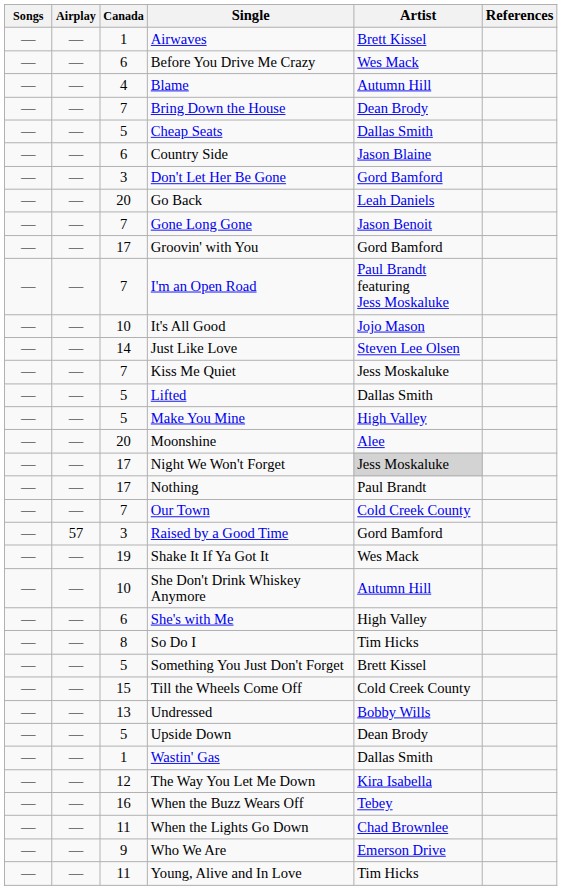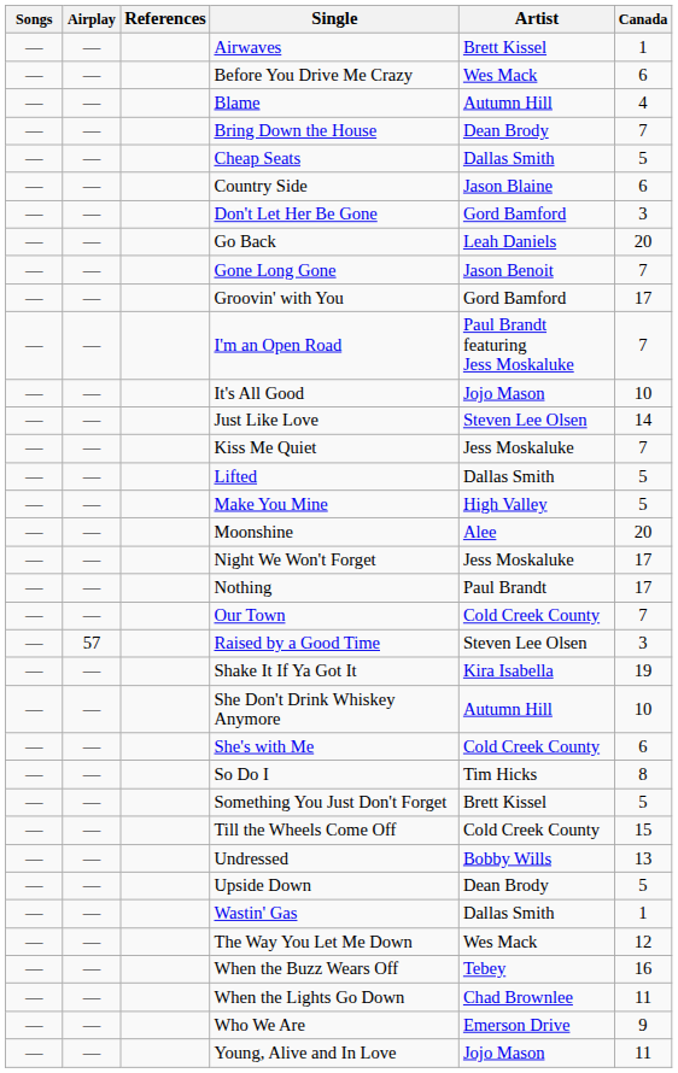 <table class="wikitable sortable">
 <tr>
 <th width=45><small>Songs</small></th>
 <th width=45><small>Airplay</small></th>
-<th width=45><small>Canada</small></th>
+<th width=auto>References</th>
 <th width=auto>Single</th>
 <th width=auto>Artist</th>
-<th width=auto>References</th>
+<th width=45><small>Canada</small></th>
 </tr>
 <tr>
 <td align=center>—</td>
 <td align=center>—</td>
-<td align=center>1</td>
+<td align=center></td>
 <td><a href='#'>Airwaves</a></td>
 <td><a href='#'>Brett Kissel</a></td>
-<td align=center></td>
+<td align=center>1</td>
 </tr>
 <tr>
 <td align=center>—</td>
 <td align=center>—</td>
-<td align=center>6</td>
+<td align=center></td>
 <td>Before You Drive Me Crazy</td>
 <td><a href='#'>Wes Mack</a></td>
-<td align=center></td>
+<td align=center>6</td>
 </tr>
 <tr>
 <td align=center>—</td>
 <td align=center>—</td>
-<td align=center>4</td>
+<td align=center></td>
 <td><a href='#'>Blame</a></td>
 <td><a href='#'>Autumn Hill</a></td>
-<td align=center></td>
+<td align=center>4</td>
 </tr>
 <tr>
 <td align=center>—</td>
 <td align=center>—</td>
-<td align=center>7</td>
+<td align=center></td>
 <td><a href='#'>Bring Down the House</a></td>
 <td><a href='#'>Dean Brody</a></td>
-<td align=center></td>
+<td align=center>7</td>
 </tr>
 <tr>
 <td align=center>—</td>
 <td align=center>—</td>
-<td align=center>5</td>
+<td align=center></td>
 <td><a href='#'>Cheap Seats</a></td>
 <td><a href='#'>Dallas Smith</a></td>
-<td align=center></td>
+<td align=center>5</td>
 </tr>
 <tr>
 <td align=center>—</td>
 <td align=center>—</td>
-<td align=center>6</td>
+<td align=center></td>
 <td>Country Side</td>
 <td><a href='#'>Jason Blaine</a></td>
-<td align=center></td>
+<td align=center>6</td>
 </tr>
 <tr>
 <td align=center>—</td>
 <td align=center>—</td>
-<td align=center>3</td>
+<td align=center></td>
 <td><a href='#'>Don't Let Her Be Gone</a></td>
 <td><a href='#'>Gord Bamford</a></td>
-<td align=center></td>
+<td align=center>3</td>
 </tr>
 <tr>
 <td align=center>—</td>
 <td align=center>—</td>
-<td align=center>20</td>
+<td align=center></td>
 <td>Go Back</td>
 <td><a href='#'>Leah Daniels</a></td>
-<td align=center></td>
+<td align=center>20</td>
 </tr>
 <tr>
 <td align=center>—</td>
 <td align=center>—</td>
-<td align=center>7</td>
+<td align=center></td>
 <td><a href='#'>Gone Long Gone</a></td>
 <td><a href='#'>Jason Benoit</a></td>
-<td align=center></td>
+<td align=center>7</td>
 </tr>
 <tr>
 <td align=center>—</td>
 <td align=center>—</td>
-<td align=center>17</td>
+<td align=center></td>
 <td>Groovin' with You</td>
 <td>Gord Bamford</td>
-<td align=center></td>
+<td align=center>17</td>
 </tr>
 <tr>
 <td align=center>—</td>
 <td align=center>—</td>
-<td align=center>7</td>
+<td align=center></td>
 <td><a href='#'>I'm an Open Road</a></td>
 <td><a href='#'>Paul Brandt</a> featuring<br><a href='#'>Jess Moskaluke</a></td>
-<td align=center></td>
+<td align=center>7</td>
 </tr>
 <tr>
 <td align=center>—</td>
 <td align=center>—</td>
-<td align=center>10</td>
+<td align=center></td>
 <td>It's All Good</td>
 <td><a href='#'>Jojo Mason</a></td>
-<td align=center></td>
+<td align=center>10</td>
 </tr>
 <tr>
 <td align=center>—</td>
 <td align=center>—</td>
-<td align=center>14</td>
+<td align=center></td>
 <td>Just Like Love</td>
 <td><a href='#'>Steven Lee Olsen</a></td>
-<td align=center></td>
+<td align=center>14</td>
 </tr>
 <tr>
 <td align=center>—</td>
 <td align=center>—</td>
-<td align=center>7</td>
+<td align=center></td>
 <td>Kiss Me Quiet</td>
 <td>Jess Moskaluke</td>
-<td align=center></td>
+<td align=center>7</td>
 </tr>
 <tr>
 <td align=center>—</td>
 <td align=center>—</td>
-<td align=center>5</td>
+<td align=center></td>
 <td><a href='#'>Lifted</a></td>
 <td>Dallas Smith</td>
-<td align=center></td>
+<td align=center>5</td>
 </tr>
 <tr>
 <td align=center>—</td>
 <td align=center>—</td>
-<td align=center>5</td>
+<td align=center></td>
 <td><a href='#'>Make You Mine</a></td>
 <td><a href='#'>High Valley</a></td>
-<td align=center></td>
+<td align=center>5</td>
 </tr>
 <tr>
 <td align=center>—</td>
 <td align=center>—</td>
-<td align=center>20</td>
+<td align=center></td>
 <td>Moonshine</td>
 <td><a href='#'>Alee</a></td>
-<td align=center></td>
+<td align=center>20</td>
 </tr>
 <tr>
 <td align=center>—</td>
 <td align=center>—</td>
+<td align=center></td>
+<td>Night We Won't Forget</td>
+<td>Jess Moskaluke</td>
 <td align=center>17</td>
-<td>Night We Won't Forget</td>
-<td style="background: lightgrey;">Jess Moskaluke</td>
-<td align=center></td>
 </tr>
 <tr>
 <td align=center>—</td>
 <td align=center>—</td>
-<td align=center>17</td>
+<td align=center></td>
 <td>Nothing</td>
 <td>Paul Brandt</td>
-<td align=center></td>
+<td align=center>17</td>
 </tr>
 <tr>
 <td align=center>—</td>
 <td align=center>—</td>
-<td align=center>7</td>
+<td align=center></td>
 <td><a href='#'>Our Town</a></td>
 <td><a href='#'>Cold Creek County</a></td>
-<td align=center></td>
+<td align=center>7</td>
 </tr>
 <tr>
 <td align=center>—</td>
 <td align=center>57</td>
+<td align=center></td>
+<td><a href='#'>Raised by a Good Time</a></td>
+<td>Steven Lee Olsen</td>
 <td align=center>3</td>
-<td><a href='#'>Raised by a Good Time</a></td>
-<td>Gord Bamford</td>
-<td align=center></td>
 </tr>
 <tr>
 <td align=center>—</td>
 <td align=center>—</td>
+<td align=center></td>
+<td>Shake It If Ya Got It</td>
+<td><a href='#'>Kira Isabella</a></td>
 <td align=center>19</td>
-<td>Shake It If Ya Got It</td>
-<td>Wes Mack</td>
-<td align=center></td>
 </tr>
 <tr>
 <td align=center>—</td>
 <td align=center>—</td>
-<td align=center>10</td>
+<td align=center></td>
 <td>She Don't Drink Whiskey Anymore</td>
 <td><a href='#'>Autumn Hill</a></td>
-<td align=center></td>
+<td align=center>10</td>
 </tr>
 <tr>
 <td align=center>—</td>
 <td align=center>—</td>
+<td align=center></td>
+<td><a href='#'>She's with Me</a></td>
+<td><a href='#'>Cold Creek County</a></td>
 <td align=center>6</td>
-<td><a href='#'>She's with Me</a></td>
-<td>High Valley</td>
-<td align=center></td>
 </tr>
 <tr>
 <td align=center>—</td>
 <td align=center>—</td>
-<td align=center>8</td>
+<td align=center></td>
 <td>So Do I</td>
 <td>Tim Hicks</td>
-<td align=center></td>
+<td align=center>8</td>
 </tr>
 <tr>
 <td align=center>—</td>
 <td align=center>—</td>
-<td align=center>5</td>
+<td align=center></td>
 <td>Something You Just Don't Forget</td>
 <td>Brett Kissel</td>
-<td align=center></td>
+<td align=center>5</td>
 </tr>
 <tr>
 <td align=center>—</td>
 <td align=center>—</td>
-<td align=center>15</td>
+<td align=center></td>
 <td>Till the Wheels Come Off</td>
 <td>Cold Creek County</td>
-<td align=center></td>
+<td align=center>15</td>
 </tr>
 <tr>
 <td align=center>—</td>
 <td align=center>—</td>
-<td align=center>13</td>
+<td align=center></td>
 <td>Undressed</td>
 <td><a href='#'>Bobby Wills</a></td>
-<td align=center></td>
+<td align=center>13</td>
 </tr>
 <tr>
 <td align=center>—</td>
 <td align=center>—</td>
-<td align=center>5</td>
+<td align=center></td>
 <td>Upside Down</td>
 <td>Dean Brody</td>
-<td align=center></td>
+<td align=center>5</td>
 </tr>
 <tr>
 <td align=center>—</td>
 <td align=center>—</td>
-<td align=center>1</td>
+<td align=center></td>
 <td><a href='#'>Wastin' Gas</a></td>
 <td>Dallas Smith</td>
-<td align=center></td>
+<td align=center>1</td>
 </tr>
 <tr>
 <td align=center>—</td>
 <td align=center>—</td>
+<td align=center></td>
+<td>The Way You Let Me Down</td>
+<td>Wes Mack</td>
 <td align=center>12</td>
-<td>The Way You Let Me Down</td>
-<td><a href='#'>Kira Isabella</a></td>
-<td align=center></td>
 </tr>
 <tr>
 <td align=center>—</td>
 <td align=center>—</td>
-<td align=center>16</td>
+<td align=center></td>
 <td>When the Buzz Wears Off</td>
 <td><a href='#'>Tebey</a></td>
-<td align=center></td>
+<td align=center>16</td>
 </tr>
 <tr>
 <td align=center>—</td>
 <td align=center>—</td>
-<td align=center>11</td>
+<td align=center></td>
 <td>When the Lights Go Down</td>
 <td><a href='#'>Chad Brownlee</a></td>
-<td align=center></td>
+<td align=center>11</td>
 </tr>
 <tr>
 <td align=center>—</td>
 <td align=center>—</td>
-<td align=center>9</td>
+<td align=center></td>
 <td>Who We Are</td>
 <td><a href='#'>Emerson Drive</a></td>
-<td align=center></td>
+<td align=center>9</td>
 </tr>
 <tr>
 <td align=center>—</td>
 <td align=center>—</td>
+<td align=center></td>
+<td>Young, Alive and In Love</td>
+<td><a href='#'>Jojo Mason</a></td>
 <td align=center>11</td>
-<td>Young, Alive and In Love</td>
-<td>Tim Hicks</td>
-<td align=center></td>
 </tr>
 </table>
